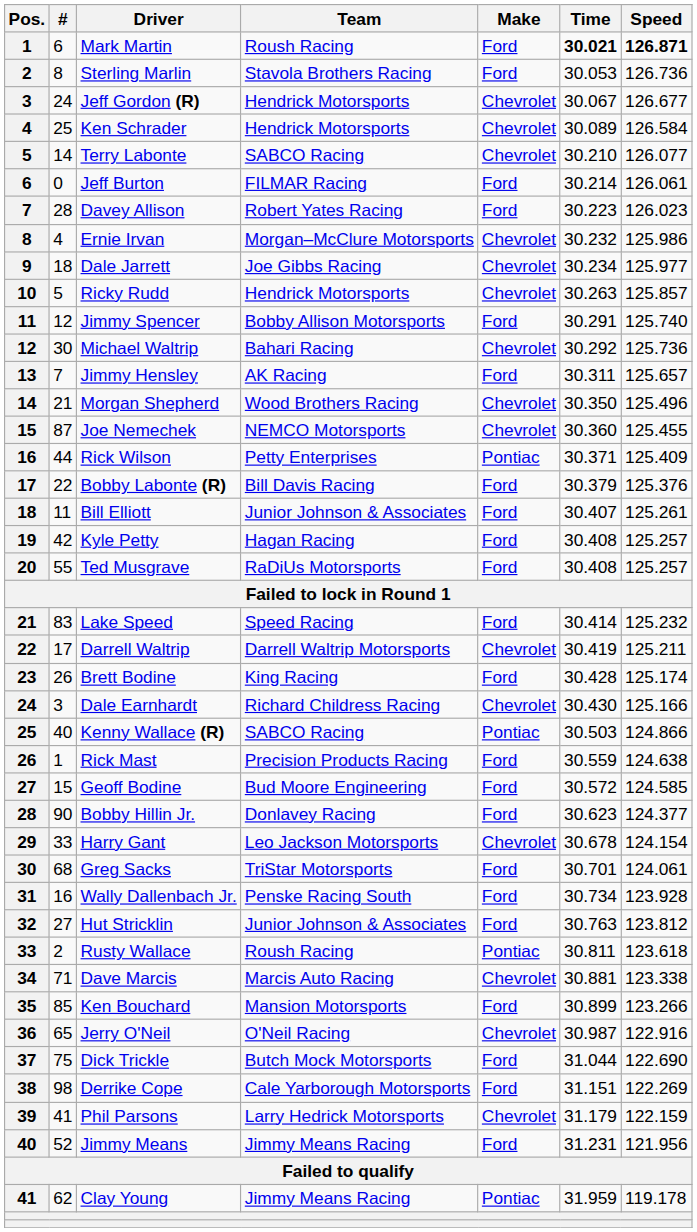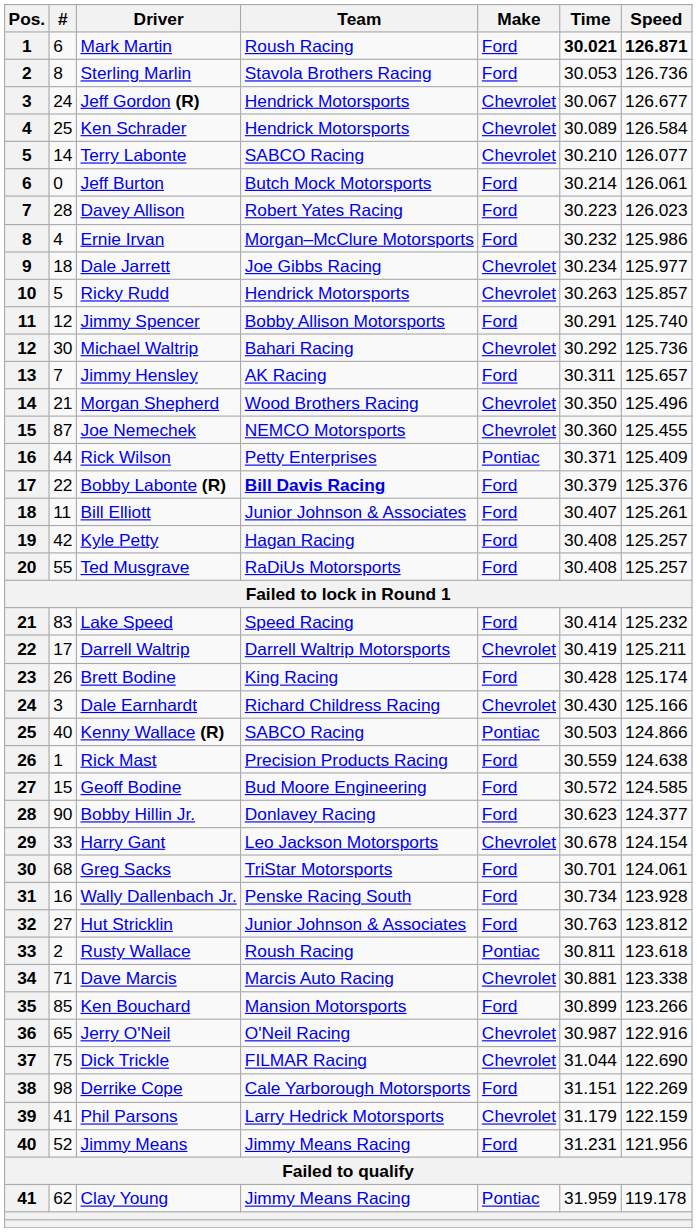 <table class="wikitable" style="font-size:95%">
 <tr>
 <th>Pos.</th>
 <th>#</th>
 <th>Driver</th>
 <th>Team</th>
 <th>Make</th>
 <th>Time</th>
 <th>Speed</th>
 </tr>
 <tr>
 <th>1</th>
 <td>6</td>
 <td><a href='#'>Mark Martin</a></td>
 <td><a href='#'>Roush Racing</a></td>
 <td><a href='#'>Ford</a></td>
 <td><strong>30.021</strong></td>
 <td><strong>126.871</strong></td>
 </tr>
 <tr>
 <th>2</th>
 <td>8</td>
 <td><a href='#'>Sterling Marlin</a></td>
 <td><a href='#'>Stavola Brothers Racing</a></td>
 <td><a href='#'>Ford</a></td>
 <td>30.053</td>
 <td>126.736</td>
 </tr>
 <tr>
 <th>3</th>
 <td>24</td>
 <td><a href='#'>Jeff Gordon</a> <strong>(R)</strong></td>
 <td><a href='#'>Hendrick Motorsports</a></td>
 <td><a href='#'>Chevrolet</a></td>
 <td>30.067</td>
 <td>126.677</td>
 </tr>
 <tr>
 <th>4</th>
 <td>25</td>
 <td><a href='#'>Ken Schrader</a></td>
 <td><a href='#'>Hendrick Motorsports</a></td>
 <td><a href='#'>Chevrolet</a></td>
 <td>30.089</td>
 <td>126.584</td>
 </tr>
 <tr>
 <th>5</th>
 <td>14</td>
 <td><a href='#'>Terry Labonte</a></td>
 <td><a href='#'>SABCO Racing</a></td>
 <td><a href='#'>Chevrolet</a></td>
 <td>30.210</td>
 <td>126.077</td>
 </tr>
 <tr>
 <th>6</th>
 <td>0</td>
 <td><a href='#'>Jeff Burton</a></td>
-<td><a href='#'>FILMAR Racing</a></td>
+<td><a href='#'>Butch Mock Motorsports</a></td>
 <td><a href='#'>Ford</a></td>
 <td>30.214</td>
 <td>126.061</td>
 </tr>
 <tr>
 <th>7</th>
 <td>28</td>
 <td><a href='#'>Davey Allison</a></td>
 <td><a href='#'>Robert Yates Racing</a></td>
 <td><a href='#'>Ford</a></td>
 <td>30.223</td>
 <td>126.023</td>
 </tr>
 <tr>
 <th>8</th>
 <td>4</td>
 <td><a href='#'>Ernie Irvan</a></td>
 <td><a href='#'>Morgan–McClure Motorsports</a></td>
-<td><a href='#'>Chevrolet</a></td>
+<td><a href='#'>Ford</a></td>
 <td>30.232</td>
 <td>125.986</td>
 </tr>
 <tr>
 <th>9</th>
 <td>18</td>
 <td><a href='#'>Dale Jarrett</a></td>
 <td><a href='#'>Joe Gibbs Racing</a></td>
 <td><a href='#'>Chevrolet</a></td>
 <td>30.234</td>
 <td>125.977</td>
 </tr>
 <tr>
 <th>10</th>
 <td>5</td>
 <td><a href='#'>Ricky Rudd</a></td>
 <td><a href='#'>Hendrick Motorsports</a></td>
 <td><a href='#'>Chevrolet</a></td>
 <td>30.263</td>
 <td>125.857</td>
 </tr>
 <tr>
 <th>11</th>
 <td>12</td>
 <td><a href='#'>Jimmy Spencer</a></td>
 <td><a href='#'>Bobby Allison Motorsports</a></td>
 <td><a href='#'>Ford</a></td>
 <td>30.291</td>
 <td>125.740</td>
 </tr>
 <tr>
 <th>12</th>
 <td>30</td>
 <td><a href='#'>Michael Waltrip</a></td>
 <td><a href='#'>Bahari Racing</a></td>
 <td><a href='#'>Chevrolet</a></td>
 <td>30.292</td>
 <td>125.736</td>
 </tr>
 <tr>
 <th>13</th>
 <td>7</td>
 <td><a href='#'>Jimmy Hensley</a></td>
 <td><a href='#'>AK Racing</a></td>
 <td><a href='#'>Ford</a></td>
 <td>30.311</td>
 <td>125.657</td>
 </tr>
 <tr>
 <th>14</th>
 <td>21</td>
 <td><a href='#'>Morgan Shepherd</a></td>
 <td><a href='#'>Wood Brothers Racing</a></td>
 <td><a href='#'>Chevrolet</a></td>
 <td>30.350</td>
 <td>125.496</td>
 </tr>
 <tr>
 <th>15</th>
 <td>87</td>
 <td><a href='#'>Joe Nemechek</a></td>
 <td><a href='#'>NEMCO Motorsports</a></td>
 <td><a href='#'>Chevrolet</a></td>
 <td>30.360</td>
 <td>125.455</td>
 </tr>
 <tr>
 <th>16</th>
 <td>44</td>
 <td><a href='#'>Rick Wilson</a></td>
 <td><a href='#'>Petty Enterprises</a></td>
 <td><a href='#'>Pontiac</a></td>
 <td>30.371</td>
 <td>125.409</td>
 </tr>
 <tr>
 <th>17</th>
 <td>22</td>
 <td><a href='#'>Bobby Labonte</a> <strong>(R)</strong></td>
-<td><a href='#'>Bill Davis Racing</a></td>
+<td><strong><a href='#'>Bill Davis Racing</a></strong></td>
 <td><a href='#'>Ford</a></td>
 <td>30.379</td>
 <td>125.376</td>
 </tr>
 <tr>
 <th>18</th>
 <td>11</td>
 <td><a href='#'>Bill Elliott</a></td>
 <td><a href='#'>Junior Johnson & Associates</a></td>
 <td><a href='#'>Ford</a></td>
 <td>30.407</td>
 <td>125.261</td>
 </tr>
 <tr>
 <th>19</th>
 <td>42</td>
 <td><a href='#'>Kyle Petty</a></td>
 <td><a href='#'>Hagan Racing</a></td>
 <td><a href='#'>Ford</a></td>
 <td>30.408</td>
 <td>125.257</td>
 </tr>
 <tr>
 <th>20</th>
 <td>55</td>
 <td><a href='#'>Ted Musgrave</a></td>
 <td><a href='#'>RaDiUs Motorsports</a></td>
 <td><a href='#'>Ford</a></td>
 <td>30.408</td>
 <td>125.257</td>
 </tr>
 <tr>
 <th colspan="7">Failed to lock in Round 1</th>
 </tr>
 <tr>
 <th>21</th>
 <td>83</td>
 <td><a href='#'>Lake Speed</a></td>
 <td><a href='#'>Speed Racing</a></td>
 <td><a href='#'>Ford</a></td>
 <td>30.414</td>
 <td>125.232</td>
 </tr>
 <tr>
 <th>22</th>
 <td>17</td>
 <td><a href='#'>Darrell Waltrip</a></td>
 <td><a href='#'>Darrell Waltrip Motorsports</a></td>
 <td><a href='#'>Chevrolet</a></td>
 <td>30.419</td>
 <td>125.211</td>
 </tr>
 <tr>
 <th>23</th>
 <td>26</td>
 <td><a href='#'>Brett Bodine</a></td>
 <td><a href='#'>King Racing</a></td>
 <td><a href='#'>Ford</a></td>
 <td>30.428</td>
 <td>125.174</td>
 </tr>
 <tr>
 <th>24</th>
 <td>3</td>
 <td><a href='#'>Dale Earnhardt</a></td>
 <td><a href='#'>Richard Childress Racing</a></td>
 <td><a href='#'>Chevrolet</a></td>
 <td>30.430</td>
 <td>125.166</td>
 </tr>
 <tr>
 <th>25</th>
 <td>40</td>
 <td><a href='#'>Kenny Wallace</a> <strong>(R)</strong></td>
 <td><a href='#'>SABCO Racing</a></td>
 <td><a href='#'>Pontiac</a></td>
 <td>30.503</td>
 <td>124.866</td>
 </tr>
 <tr>
 <th>26</th>
 <td>1</td>
 <td><a href='#'>Rick Mast</a></td>
 <td><a href='#'>Precision Products Racing</a></td>
 <td><a href='#'>Ford</a></td>
 <td>30.559</td>
 <td>124.638</td>
 </tr>
 <tr>
 <th>27</th>
 <td>15</td>
 <td><a href='#'>Geoff Bodine</a></td>
 <td><a href='#'>Bud Moore Engineering</a></td>
 <td><a href='#'>Ford</a></td>
 <td>30.572</td>
 <td>124.585</td>
 </tr>
 <tr>
 <th>28</th>
 <td>90</td>
 <td><a href='#'>Bobby Hillin Jr.</a></td>
 <td><a href='#'>Donlavey Racing</a></td>
 <td><a href='#'>Ford</a></td>
 <td>30.623</td>
 <td>124.377</td>
 </tr>
 <tr>
 <th>29</th>
 <td>33</td>
 <td><a href='#'>Harry Gant</a></td>
 <td><a href='#'>Leo Jackson Motorsports</a></td>
 <td><a href='#'>Chevrolet</a></td>
 <td>30.678</td>
 <td>124.154</td>
 </tr>
 <tr>
 <th>30</th>
 <td>68</td>
 <td><a href='#'>Greg Sacks</a></td>
 <td><a href='#'>TriStar Motorsports</a></td>
 <td><a href='#'>Ford</a></td>
 <td>30.701</td>
 <td>124.061</td>
 </tr>
 <tr>
 <th>31</th>
 <td>16</td>
 <td><a href='#'>Wally Dallenbach Jr.</a></td>
 <td><a href='#'>Penske Racing South</a></td>
 <td><a href='#'>Ford</a></td>
 <td>30.734</td>
 <td>123.928</td>
 </tr>
 <tr>
 <th>32</th>
 <td>27</td>
 <td><a href='#'>Hut Stricklin</a></td>
 <td><a href='#'>Junior Johnson & Associates</a></td>
 <td><a href='#'>Ford</a></td>
 <td>30.763</td>
 <td>123.812</td>
 </tr>
 <tr>
 <th>33</th>
 <td>2</td>
 <td><a href='#'>Rusty Wallace</a></td>
 <td><a href='#'>Roush Racing</a></td>
 <td><a href='#'>Pontiac</a></td>
 <td>30.811</td>
 <td>123.618</td>
 </tr>
 <tr>
 <th>34</th>
 <td>71</td>
 <td><a href='#'>Dave Marcis</a></td>
 <td><a href='#'>Marcis Auto Racing</a></td>
 <td><a href='#'>Chevrolet</a></td>
 <td>30.881</td>
 <td>123.338</td>
 </tr>
 <tr>
 <th>35</th>
 <td>85</td>
 <td><a href='#'>Ken Bouchard</a></td>
 <td><a href='#'>Mansion Motorsports</a></td>
 <td><a href='#'>Ford</a></td>
 <td>30.899</td>
 <td>123.266</td>
 </tr>
 <tr>
 <th>36</th>
 <td>65</td>
 <td><a href='#'>Jerry O'Neil</a></td>
 <td><a href='#'>O'Neil Racing</a></td>
 <td><a href='#'>Chevrolet</a></td>
 <td>30.987</td>
 <td>122.916</td>
 </tr>
 <tr>
 <th>37</th>
 <td>75</td>
 <td><a href='#'>Dick Trickle</a></td>
-<td><a href='#'>Butch Mock Motorsports</a></td>
-<td><a href='#'>Ford</a></td>
+<td><a href='#'>FILMAR Racing</a></td>
+<td><a href='#'>Chevrolet</a></td>
 <td>31.044</td>
 <td>122.690</td>
 </tr>
 <tr>
 <th>38</th>
 <td>98</td>
 <td><a href='#'>Derrike Cope</a></td>
 <td><a href='#'>Cale Yarborough Motorsports</a></td>
 <td><a href='#'>Ford</a></td>
 <td>31.151</td>
 <td>122.269</td>
 </tr>
 <tr>
 <th>39</th>
 <td>41</td>
 <td><a href='#'>Phil Parsons</a></td>
 <td><a href='#'>Larry Hedrick Motorsports</a></td>
 <td><a href='#'>Chevrolet</a></td>
 <td>31.179</td>
 <td>122.159</td>
 </tr>
 <tr>
 <th>40</th>
 <td>52</td>
 <td><a href='#'>Jimmy Means</a></td>
 <td><a href='#'>Jimmy Means Racing</a></td>
 <td><a href='#'>Ford</a></td>
 <td>31.231</td>
 <td>121.956</td>
 </tr>
 <tr>
 <th colspan="7">Failed to qualify</th>
 </tr>
 <tr>
 <th>41</th>
 <td>62</td>
 <td><a href='#'>Clay Young</a></td>
 <td><a href='#'>Jimmy Means Racing</a></td>
 <td><a href='#'>Pontiac</a></td>
 <td>31.959</td>
 <td>119.178</td>
 </tr>
 <tr>
 <th colspan="7"></th>
 </tr>
 <tr>
 <th colspan="7"></th>
 </tr>
 </table>
